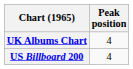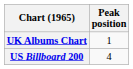 <table class="wikitable sortable plainrowheaders" style="text-align:left;">
 <tr>
 <th scope="col">Chart (1965)</th>
 <th scope="col">Peak<br>position</th>
 </tr>
 <tr>
 <th scope="row"><a href='#'>UK Albums Chart</a></th>
-<td style="text-align:center;">4</td>
+<td style="text-align:center;">1</td>
 </tr>
 <tr>
 <th scope="row"><a href='#'>US <em>Billboard</em> 200</a></th>
 <td style="text-align:center;">4</td>
 </tr>
 </table>
